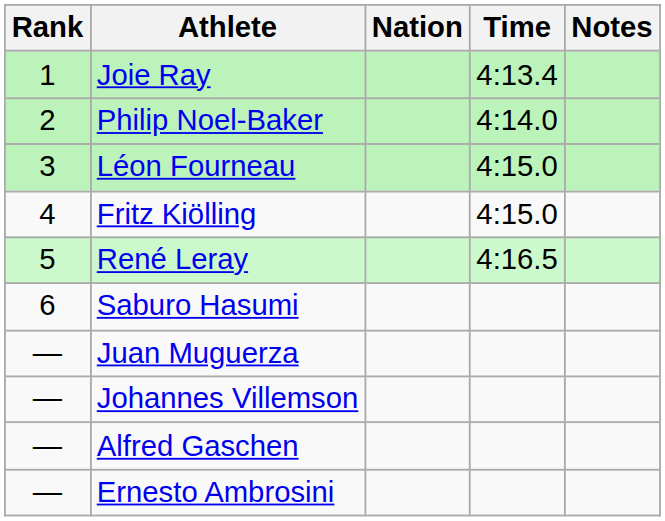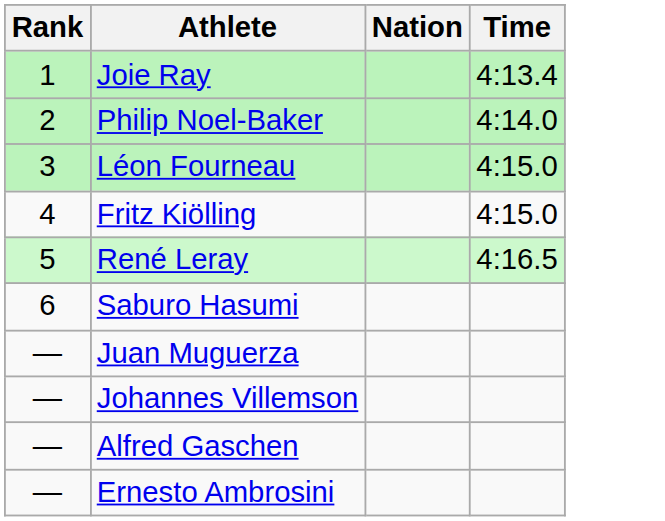 <table class="wikitable sortable" style="text-align:center">
 <tr>
 <th>Rank</th>
 <th>Athlete</th>
 <th>Nation</th>
 <th>Time</th>
-<th>Notes</th>
 </tr>
 <tr bgcolor=bbf3bb>
 <td>1</td>
 <td align=left><a href='#'>Joie Ray</a></td>
 <td align=left></td>
 <td>4:13.4</td>
-<td></td>
 </tr>
 <tr bgcolor=bbf3bb>
 <td>2</td>
 <td align=left><a href='#'>Philip Noel-Baker</a></td>
 <td align=left></td>
 <td>4:14.0</td>
-<td></td>
 </tr>
 <tr bgcolor=bbf3bb>
 <td>3</td>
 <td align=left><a href='#'>Léon Fourneau</a></td>
 <td align=left></td>
 <td>4:15.0</td>
-<td></td>
 </tr>
 <tr>
 <td>4</td>
 <td align=left><a href='#'>Fritz Kiölling</a></td>
 <td align=left></td>
 <td>4:15.0</td>
-<td></td>
 </tr>
 <tr bgcolor=ccf9cc>
 <td>5</td>
 <td align=left><a href='#'>René Leray</a></td>
 <td align=left></td>
 <td>4:16.5</td>
-<td></td>
 </tr>
 <tr>
 <td>6</td>
 <td align=left><a href='#'>Saburo Hasumi</a></td>
 <td align=left></td>
-<td></td>
 <td></td>
 </tr>
 <tr>
 <td>—</td>
 <td align=left><a href='#'>Juan Muguerza</a></td>
 <td align=left></td>
 <td></td>
-<td></td>
 </tr>
 <tr>
 <td>—</td>
 <td align=left><a href='#'>Johannes Villemson</a></td>
 <td align=left></td>
-<td></td>
 <td></td>
 </tr>
 <tr>
 <td>—</td>
 <td align=left><a href='#'>Alfred Gaschen</a></td>
 <td align=left></td>
 <td></td>
-<td></td>
 </tr>
 <tr>
 <td>—</td>
 <td align=left><a href='#'>Ernesto Ambrosini</a></td>
 <td align=left></td>
 <td></td>
-<td></td>
 </tr>
 </table>
